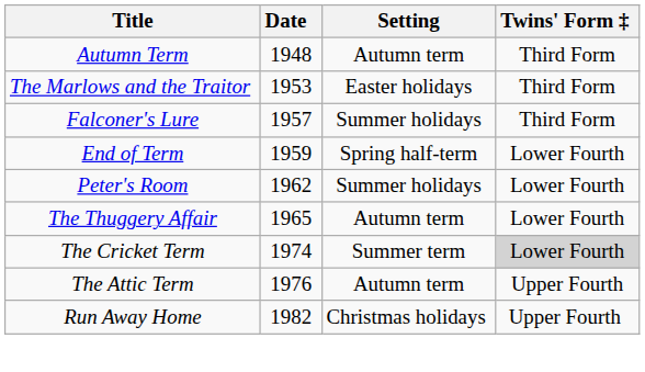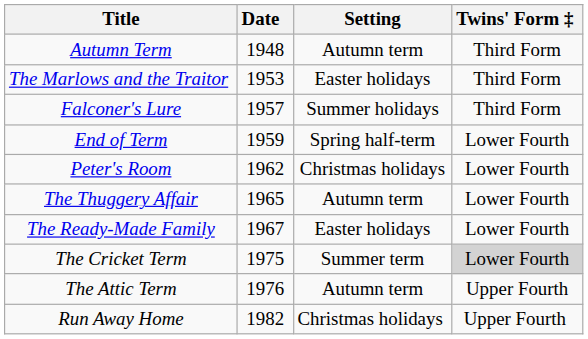 <table class="wikitable" align="center" style="text-align:center">
 <tr>
 <th>Title</th>
 <th>Date  </th>
 <th>Setting</th>
 <th>Twins' Form ‡ </th>
 </tr>
 <tr>
 <td><em><a href='#'>Autumn Term</a></em></td>
 <td>1948</td>
 <td>Autumn term</td>
 <td>Third Form</td>
 </tr>
 <tr>
 <td><em><a href='#'>The Marlows and the Traitor</a></em> </td>
 <td>1953</td>
 <td>Easter holidays</td>
 <td>Third Form</td>
 </tr>
 <tr>
 <td><em><a href='#'>Falconer's Lure</a></em></td>
 <td>1957</td>
 <td>Summer holidays</td>
 <td>Third Form</td>
 </tr>
 <tr>
 <td><em><a href='#'>End of Term</a></em></td>
 <td>1959</td>
 <td>Spring half-term</td>
 <td>Lower Fourth</td>
 </tr>
 <tr>
 <td><em><a href='#'>Peter's Room</a></em></td>
 <td>1962</td>
-<td>Summer holidays</td>
+<td>Christmas holidays</td>
 <td>Lower Fourth</td>
 </tr>
 <tr>
 <td><em><a href='#'>The Thuggery Affair</a></em></td>
 <td>1965</td>
 <td>Autumn term</td>
 <td>Lower Fourth</td>
 </tr>
 <tr>
+<td><em><a href='#'>The Ready-Made Family</a></em></td>
+<td>1967</td>
+<td>Easter holidays</td>
+<td>Lower Fourth</td>
+</tr>
+<tr>
 <td><em>The Cricket Term</em></td>
-<td>1974</td>
+<td>1975</td>
 <td>Summer term</td>
 <td style="background: lightgrey;">Lower Fourth</td>
 </tr>
 <tr>
 <td><em>The Attic Term</em></td>
 <td>1976</td>
 <td>Autumn term</td>
 <td>Upper Fourth</td>
 </tr>
 <tr>
 <td><em>Run Away Home</em></td>
 <td>1982</td>
 <td>Christmas holidays </td>
 <td>Upper Fourth </td>
 </tr>
 </table>
